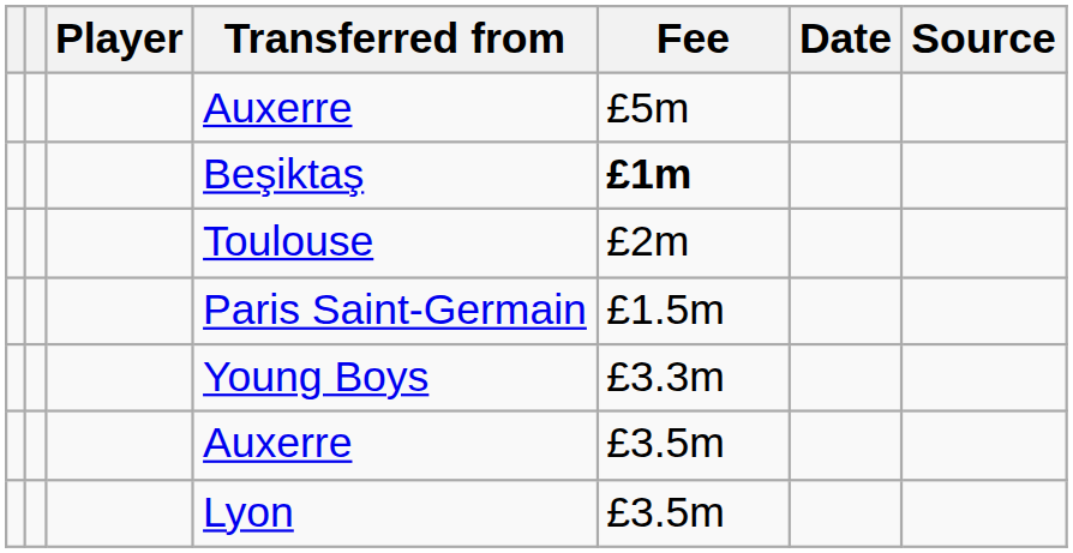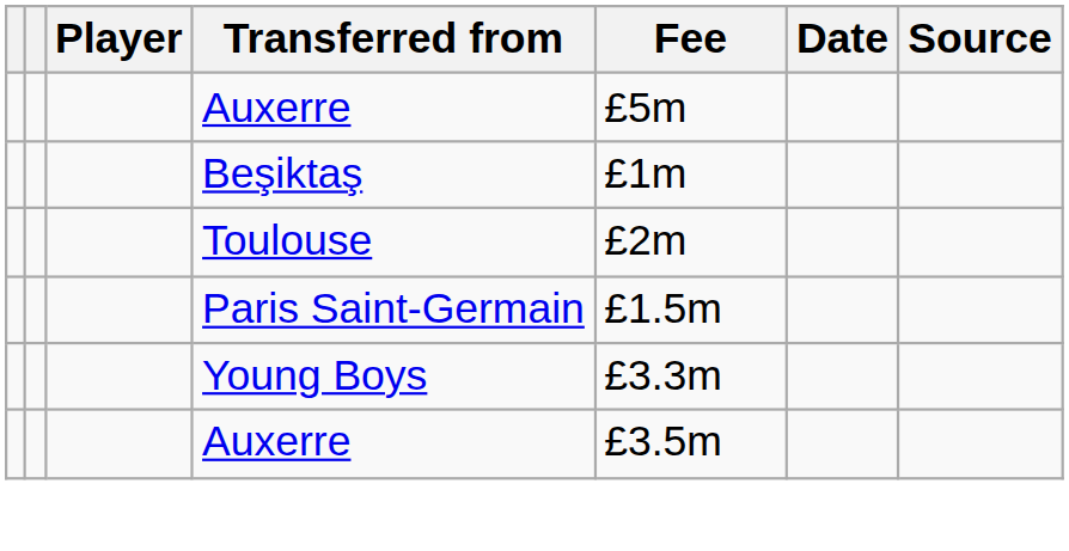 <table class="wikitable plainrowheaders sortable">
 <tr>
 <th></th>
 <th></th>
 <th scope=col>Player</th>
 <th>Transferred from</th>
 <th !scope=col; style="width: 65px;">Fee</th>
 <th scope=col>Date</th>
 <th scope=col>Source</th>
 </tr>
 <tr>
 <td align=center></td>
 <td align=center></td>
 <td> </td>
 <td><a href='#'>Auxerre</a></td>
 <td>£5m</td>
 <td></td>
 <td></td>
 </tr>
 <tr>
 <td align=center></td>
 <td align=center></td>
 <td> </td>
 <td> <a href='#'>Beşiktaş</a></td>
-<td><strong>£1m</strong></td>
+<td>£1m</td>
 <td></td>
 <td></td>
 </tr>
 <tr>
 <td align=center></td>
 <td align=center></td>
 <td> </td>
 <td><a href='#'>Toulouse</a></td>
 <td>£2m</td>
 <td></td>
 <td></td>
 </tr>
 <tr>
 <td align=center></td>
 <td align=center></td>
 <td> </td>
 <td><a href='#'>Paris Saint-Germain</a></td>
 <td>£1.5m</td>
 <td></td>
 <td></td>
 </tr>
 <tr>
 <td align=center></td>
 <td align=center></td>
 <td> </td>
 <td> <a href='#'>Young Boys</a></td>
 <td>£3.3m</td>
 <td></td>
 <td></td>
 </tr>
 <tr>
 <td align=center></td>
 <td align=center></td>
 <td> </td>
 <td><a href='#'>Auxerre</a></td>
 <td>£3.5m</td>
 <td></td>
 <td></td>
 </tr>
-<tr>
-<td align=center></td>
-<td align=center></td>
-<td> </td>
-<td><a href='#'>Lyon</a></td>
-<td>£3.5m</td>
-<td></td>
-<td></td>
-</tr>
 </table>
